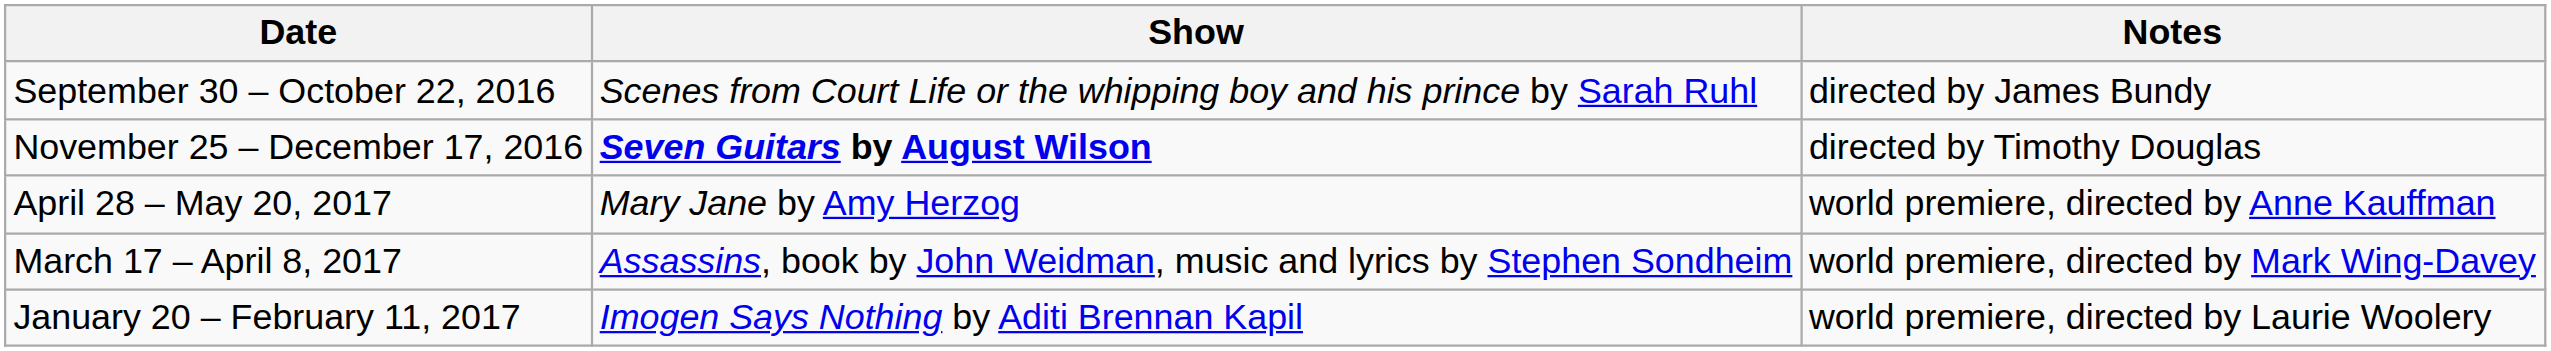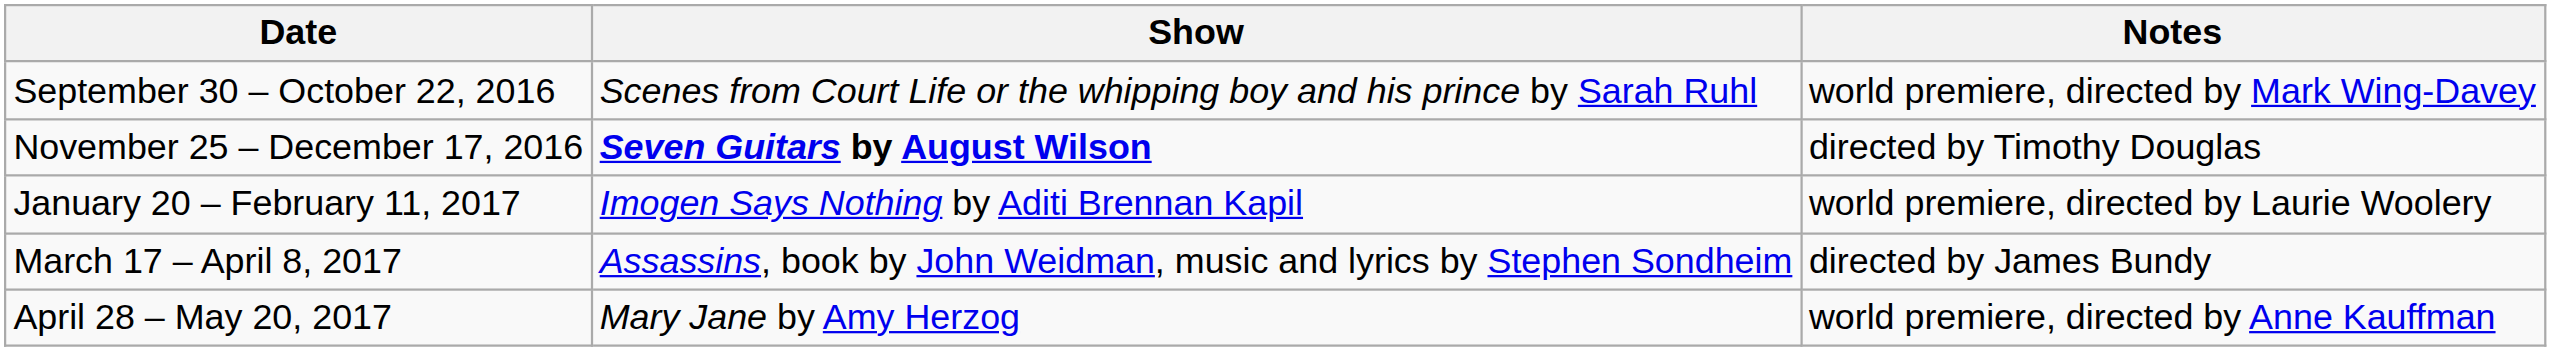 <table class="wikitable">
 <tr>
 <th>Date</th>
 <th>Show</th>
 <th>Notes</th>
 </tr>
 <tr>
 <td>September 30 – October 22, 2016</td>
 <td><em>Scenes from Court Life or the whipping boy and his prince</em> by <a href='#'>Sarah Ruhl</a></td>
-<td>directed by James Bundy</td>
+<td>world premiere, directed by <a href='#'>Mark Wing-Davey</a></td>
 </tr>
 <tr>
 <td>November 25 – December 17, 2016</td>
 <td><strong><em><a href='#'>Seven Guitars</a></em> by <a href='#'>August Wilson</a></strong></td>
 <td>directed by Timothy Douglas</td>
 </tr>
 <tr>
+<td>January 20 – February 11, 2017</td>
+<td><em><a href='#'>Imogen Says Nothing</a></em> by <a href='#'>Aditi Brennan Kapil</a></td>
+<td>world premiere, directed by Laurie Woolery</td>
+</tr>
+<tr>
+<td>March 17 – April 8, 2017</td>
+<td><em><a href='#'>Assassins</a></em>, book by <a href='#'>John Weidman</a>, music and lyrics by <a href='#'>Stephen Sondheim</a></td>
+<td>directed by James Bundy</td>
+</tr>
+<tr>
 <td>April 28 – May 20, 2017</td>
 <td><em>Mary Jane</em> by <a href='#'>Amy Herzog</a></td>
 <td>world premiere, directed by <a href='#'>Anne Kauffman</a></td>
 </tr>
-<tr>
-<td>March 17 – April 8, 2017</td>
-<td><em><a href='#'>Assassins</a></em>, book by <a href='#'>John Weidman</a>, music and lyrics by <a href='#'>Stephen Sondheim</a></td>
-<td>world premiere, directed by <a href='#'>Mark Wing-Davey</a></td>
-</tr>
-<tr>
-<td>January 20 – February 11, 2017</td>
-<td><em><a href='#'>Imogen Says Nothing</a></em> by <a href='#'>Aditi Brennan Kapil</a></td>
-<td>world premiere, directed by Laurie Woolery</td>
-</tr>
 </table>
